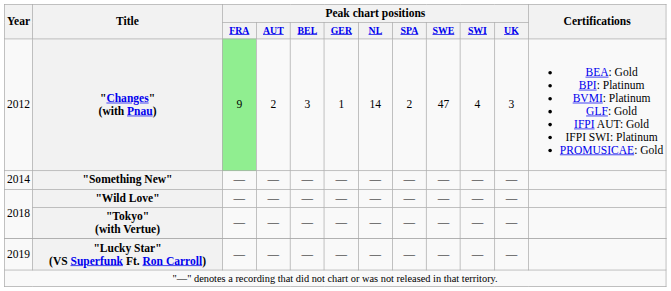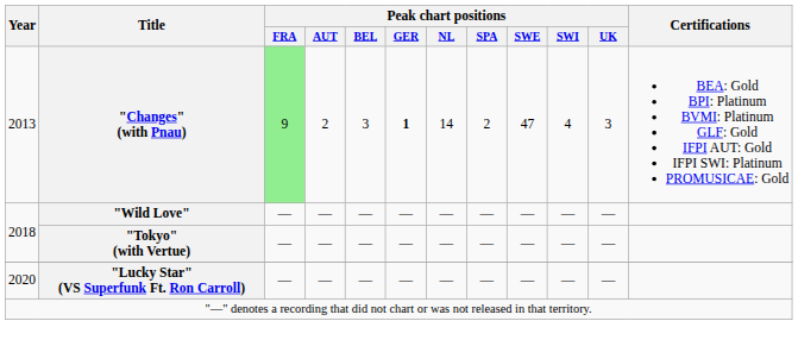 <table class="wikitable plainrowheaders" style="text-align:center;">
 <tr>
 <th scope="col" rowspan="2">Year</th>
 <th scope="col" rowspan="2" style="width:16em;">Title</th>
 <th scope="col" colspan="9">Peak chart positions</th>
 <th scope="col" rowspan="2">Certifications</th>
 </tr>
 <tr>
 <th scope="col" style="width:3em;font-size:85%;"><a href='#'>FRA</a><br></th>
 <th scope="col" style="width:3em;font-size:85%;"><a href='#'>AUT</a><br></th>
 <th scope="col" style="width:3em;font-size:85%;"><a href='#'>BEL</a><br></th>
 <th scope="col" style="width:3em;font-size:85%;"><a href='#'>GER</a><br></th>
 <th scope="col" style="width:3em;font-size:85%;"><a href='#'>NL</a><br></th>
 <th scope="col" style="width:3em;font-size:85%;"><a href='#'>SPA</a><br></th>
 <th scope="col" style="width:3em;font-size:85%;"><a href='#'>SWE</a><br></th>
 <th scope="col" style="width:3em;font-size:85%;"><a href='#'>SWI</a><br></th>
 <th scope="col" style="width:3em;font-size:85%;"><a href='#'>UK</a><br></th>
 </tr>
 <tr>
-<td>2012</td>
+<td>2013</td>
 <th scope="row">"<a href='#'>Changes</a>" <br><span>(with <a href='#'>Pnau</a>)</span></th>
 <td style="background: lightgreen;">9</td>
 <td>2</td>
 <td>3</td>
-<td>1</td>
+<td><strong>1</strong></td>
 <td>14</td>
 <td>2</td>
 <td>47</td>
 <td>4</td>
 <td>3</td>
 <td><br><ul><li><a href='#'>BEA</a>: Gold</li><li><a href='#'>BPI</a>: Platinum</li><li><a href='#'>BVMI</a>: Platinum</li><li><a href='#'>GLF</a>: Gold</li><li><a href='#'>IFPI</a> AUT: Gold</li><li>IFPI SWI: Platinum</li><li><a href='#'>PROMUSICAE</a>: Gold</li></ul></td>
-</tr>
-<tr>
-<td>2014</td>
-<th scope="row">"Something New"</th>
-<td>—</td>
-<td>—</td>
-<td>—</td>
-<td>—</td>
-<td>—</td>
-<td>—</td>
-<td>—</td>
-<td>—</td>
-<td>—</td>
-<td></td>
 </tr>
 <tr>
 <td rowspan="2">2018</td>
 <th scope="row">"Wild Love"</th>
 <td>—</td>
 <td>—</td>
 <td>—</td>
 <td>—</td>
 <td>—</td>
 <td>—</td>
 <td>—</td>
 <td>—</td>
 <td>—</td>
 <td></td>
 </tr>
 <tr>
 <th scope="row">"Tokyo"<br><span>(with Vertue)</span></th>
 <td>—</td>
 <td>—</td>
 <td>—</td>
 <td>—</td>
 <td>—</td>
 <td>—</td>
 <td>—</td>
 <td>—</td>
 <td>—</td>
 <td></td>
 </tr>
 <tr>
 </tr>
 <tr>
-<td>2019</td>
+<td>2020</td>
 <th scope="row">"Lucky Star" <br><span>(VS <a href='#'>Superfunk</a> Ft. <a href='#'>Ron Carroll</a>)</span></th>
 <td>—</td>
 <td>—</td>
 <td>—</td>
 <td>—</td>
 <td>—</td>
 <td>—</td>
 <td>—</td>
 <td>—</td>
 <td>—</td>
 <td></td>
 </tr>
 <tr>
 <td colspan="12" style="font-size:90%">"—" denotes a recording that did not chart or was not released in that territory.</td>
 </tr>
 </table>
